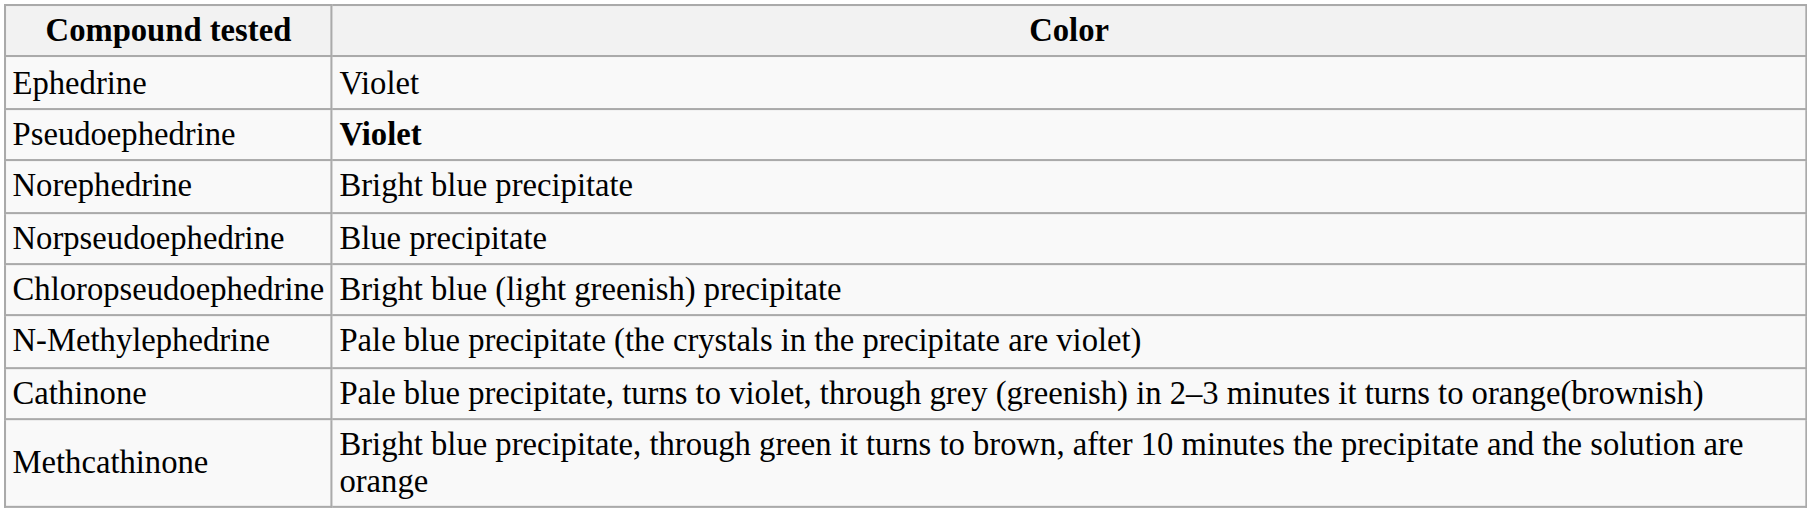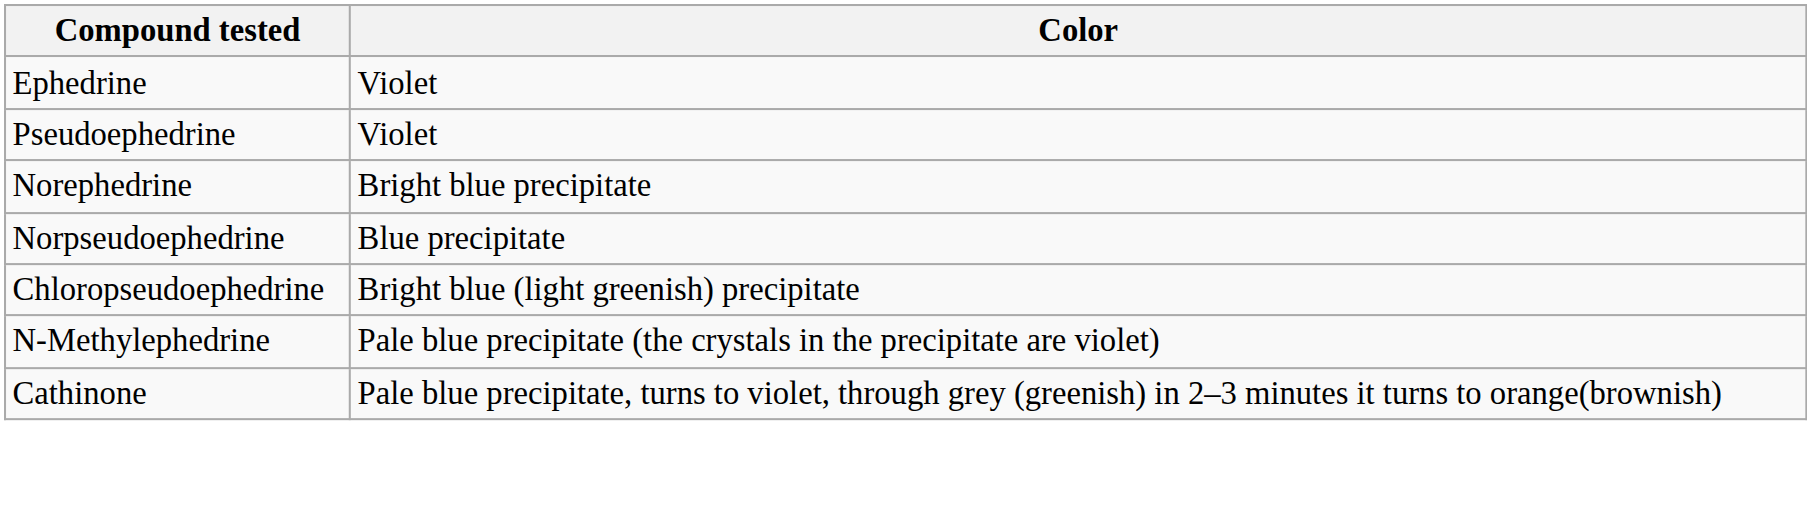 <table class="wikitable sortable" style="width: 100%;">
 <tr>
 <th>Compound tested</th>
 <th>Color</th>
 </tr>
 <tr>
 <td>Ephedrine</td>
 <td>Violet</td>
 </tr>
 <tr>
 <td>Pseudoephedrine</td>
-<td><strong>Violet</strong></td>
+<td>Violet</td>
 </tr>
 <tr>
 <td>Norephedrine</td>
 <td>Bright blue precipitate</td>
 </tr>
 <tr>
 <td>Norpseudoephedrine</td>
 <td>Blue precipitate</td>
 </tr>
 <tr>
 <td>Chloropseudoephedrine</td>
 <td>Bright blue (light greenish) precipitate</td>
 </tr>
 <tr>
 <td>N-Methylephedrine</td>
 <td>Pale blue precipitate (the crystals in the precipitate are violet)</td>
 </tr>
 <tr>
 <td>Cathinone</td>
 <td>Pale blue precipitate, turns to violet, through grey (greenish) in 2–3 minutes it turns to orange(brownish)</td>
 </tr>
-<tr>
-<td>Methcathinone</td>
-<td>Bright blue precipitate, through green it turns to brown, after 10 minutes the precipitate and the solution are orange</td>
-</tr>
 </table>
